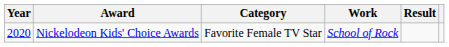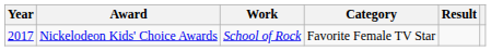 <table class="wikitable plainrowheaders">
 <tr>
 <th scope="col">Year</th>
 <th scope="col">Award</th>
+<th scope="col">Work</th>
 <th scope="col">Category</th>
-<th scope="col">Work</th>
 <th scope="col">Result</th>
 <th scope="col"></th>
 </tr>
 <tr>
-<td><a href='#'>2020</a></td>
+<td><a href='#'>2017</a></td>
 <td><a href='#'>Nickelodeon Kids' Choice Awards</a></td>
+<td><em><a href='#'>School of Rock</a></em></td>
 <td>Favorite Female TV Star</td>
-<td><em><a href='#'>School of Rock</a></em></td>
 <td></td>
 <td style="text-align:center;"></td>
 </tr>
 </table>
